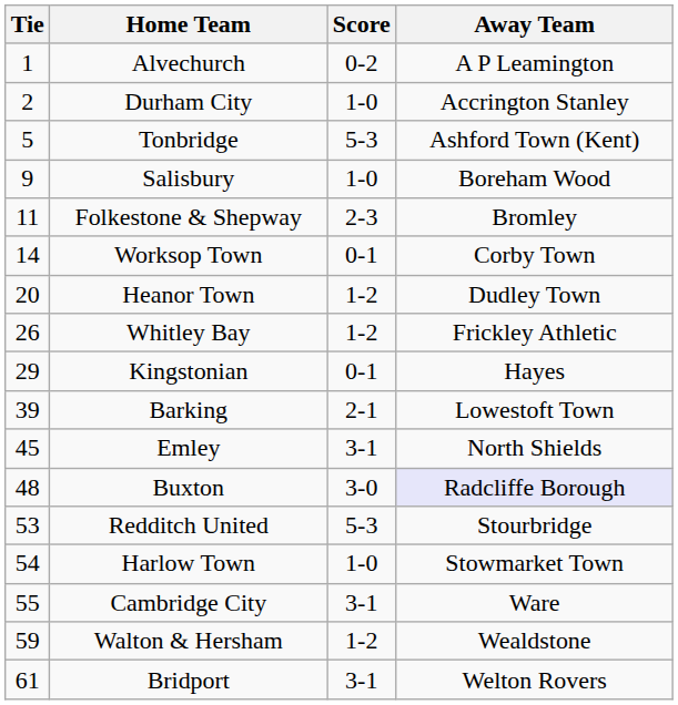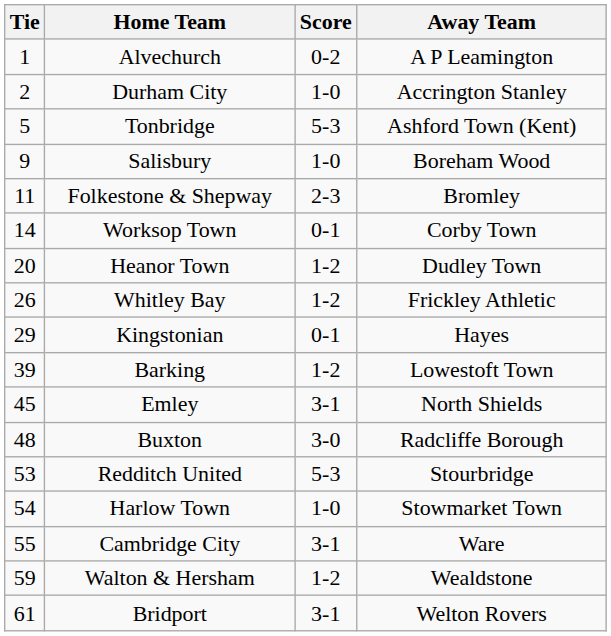 <table class="wikitable" style="text-align:center;">
 <tr>
 <th width=20>Tie</th>
 <th width=175>Home Team</th>
 <th width=20>Score</th>
 <th width=175>Away Team</th>
 </tr>
 <tr>
 <td>1</td>
 <td>Alvechurch</td>
 <td>0-2</td>
 <td>A P Leamington</td>
 </tr>
 <tr>
 <td>2</td>
 <td>Durham City</td>
 <td>1-0</td>
 <td>Accrington Stanley</td>
 </tr>
 <tr>
 <td>5</td>
 <td>Tonbridge</td>
 <td>5-3</td>
 <td>Ashford Town (Kent)</td>
 </tr>
 <tr>
 <td>9</td>
 <td>Salisbury</td>
 <td>1-0</td>
 <td>Boreham Wood</td>
 </tr>
 <tr>
 <td>11</td>
 <td>Folkestone & Shepway</td>
 <td>2-3</td>
 <td>Bromley</td>
 </tr>
 <tr>
 <td>14</td>
 <td>Worksop Town</td>
 <td>0-1</td>
 <td>Corby Town</td>
 </tr>
 <tr>
 <td>20</td>
 <td>Heanor Town</td>
 <td>1-2</td>
 <td>Dudley Town</td>
 </tr>
 <tr>
 <td>26</td>
 <td>Whitley Bay</td>
 <td>1-2</td>
 <td>Frickley Athletic</td>
 </tr>
 <tr>
 <td>29</td>
 <td>Kingstonian</td>
 <td>0-1</td>
 <td>Hayes</td>
 </tr>
 <tr>
 <td>39</td>
 <td>Barking</td>
-<td>2-1</td>
+<td>1-2</td>
 <td>Lowestoft Town</td>
 </tr>
 <tr>
 <td>45</td>
 <td>Emley</td>
 <td>3-1</td>
 <td>North Shields</td>
 </tr>
 <tr>
 <td>48</td>
 <td>Buxton</td>
 <td>3-0</td>
-<td style="background: lavender;">Radcliffe Borough</td>
+<td>Radcliffe Borough</td>
 </tr>
 <tr>
 <td>53</td>
 <td>Redditch United</td>
 <td>5-3</td>
 <td>Stourbridge</td>
 </tr>
 <tr>
 <td>54</td>
 <td>Harlow Town</td>
 <td>1-0</td>
 <td>Stowmarket Town</td>
 </tr>
 <tr>
 <td>55</td>
 <td>Cambridge City</td>
 <td>3-1</td>
 <td>Ware</td>
 </tr>
 <tr>
 <td>59</td>
 <td>Walton & Hersham</td>
 <td>1-2</td>
 <td>Wealdstone</td>
 </tr>
 <tr>
 <td>61</td>
 <td>Bridport</td>
 <td>3-1</td>
 <td>Welton Rovers</td>
 </tr>
 </table>
